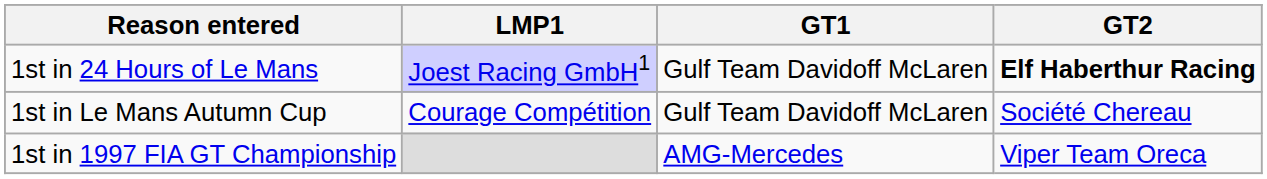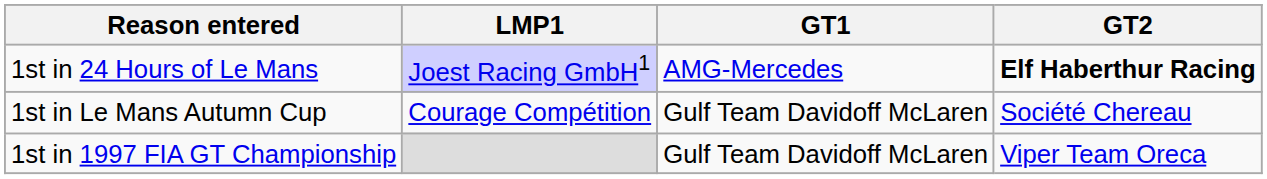 <table class="wikitable" style="font-size: 85%;">
 <tr>
 <th>Reason entered</th>
 <th>LMP1</th>
 <th>GT1</th>
 <th>GT2</th>
 </tr>
 <tr>
 <td>1st in <a href='#'>24 Hours of Le Mans</a></td>
 <td style="background:#cfcfff;"> <a href='#'>Joest Racing GmbH</a><sup>1</sup></td>
-<td> Gulf Team Davidoff McLaren</td>
+<td> <a href='#'>AMG-Mercedes</a></td>
 <td><strong> Elf Haberthur Racing</strong></td>
 </tr>
 <tr>
 <td>1st in Le Mans Autumn Cup</td>
 <td> <a href='#'>Courage Compétition</a></td>
 <td> Gulf Team Davidoff McLaren</td>
 <td> <a href='#'>Société Chereau</a></td>
 </tr>
 <tr>
 <td>1st in <a href='#'>1997 FIA GT Championship</a></td>
 <td style="background:#dddddd;"></td>
-<td> <a href='#'>AMG-Mercedes</a></td>
+<td> Gulf Team Davidoff McLaren</td>
 <td> <a href='#'>Viper Team Oreca</a></td>
 </tr>
 </table>
